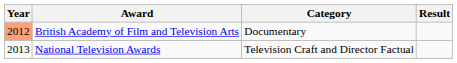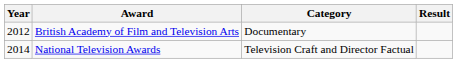 <table class="wikitable">
 <tr>
 <th>Year</th>
 <th>Award</th>
 <th>Category</th>
 <th>Result</th>
 </tr>
 <tr>
-<td style="background: lightsalmon;">2012</td>
+<td>2012</td>
 <td><a href='#'>British Academy of Film and Television Arts</a></td>
 <td>Documentary</td>
 <td></td>
 </tr>
 <tr>
-<td>2013</td>
+<td>2014</td>
 <td><a href='#'>National Television Awards</a></td>
 <td>Television Craft and Director Factual</td>
 <td></td>
 </tr>
 </table>
